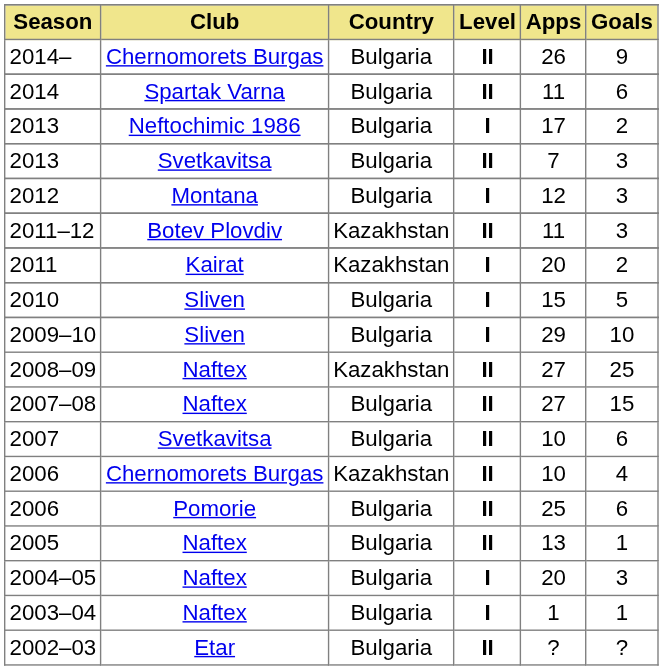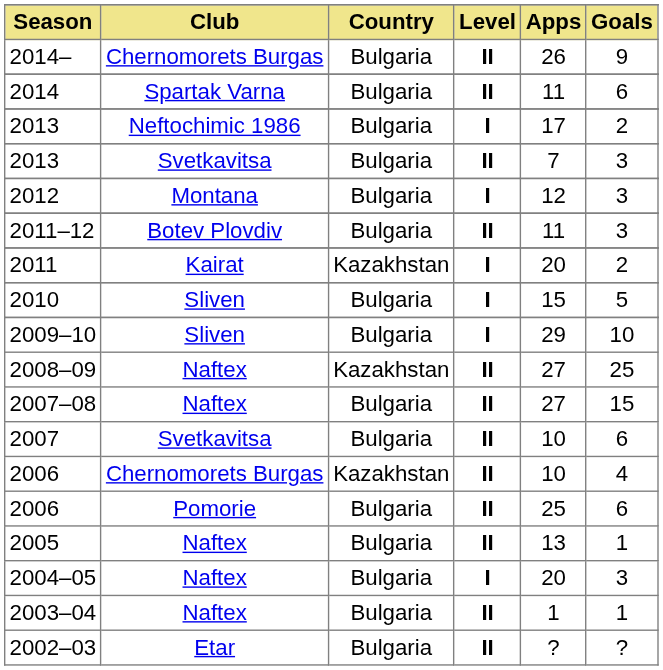 <table border=1 cellpadding=3 style="border-collapse: collapse;">
 <tr align=center style=background:#efefefe>
 </tr>
 <tr ---- bgcolor="#F0E68C" align="center">
 <th>Season</th>
 <th>Club</th>
 <th>Country</th>
 <th>Level</th>
 <th>Apps</th>
 <th>Goals</th>
 </tr>
 <tr>
 <td>2014–</td>
 <td align=center><a href='#'>Chernomorets Burgas</a></td>
 <td align=center>Bulgaria</td>
 <td align=center><strong>II</strong></td>
 <td align=center>26</td>
 <td align=center>9</td>
 </tr>
 <tr>
 </tr>
 <tr>
 <td>2014</td>
 <td align=center><a href='#'>Spartak Varna</a></td>
 <td align=center>Bulgaria</td>
 <td align=center><strong>II</strong></td>
 <td align=center>11</td>
 <td align=center>6</td>
 </tr>
 <tr>
 </tr>
 <tr>
 <td>2013</td>
 <td align=center><a href='#'>Neftochimic 1986</a></td>
 <td align=center>Bulgaria</td>
 <td align=center><strong>I</strong></td>
 <td align=center>17</td>
 <td align=center>2</td>
 </tr>
 <tr>
 </tr>
 <tr>
 <td>2013</td>
 <td align=center><a href='#'>Svetkavitsa</a></td>
 <td align=center>Bulgaria</td>
 <td align=center><strong>II</strong></td>
 <td align=center>7</td>
 <td align=center>3</td>
 </tr>
 <tr>
 </tr>
 <tr>
 <td>2012</td>
 <td align=center><a href='#'>Montana</a></td>
 <td align=center>Bulgaria</td>
 <td align=center><strong>I</strong></td>
 <td align=center>12</td>
 <td align=center>3</td>
 </tr>
 <tr>
 </tr>
 <tr>
 <td>2011–12</td>
 <td align=center><a href='#'>Botev Plovdiv</a></td>
-<td align=center>Kazakhstan</td>
+<td align=center>Bulgaria</td>
 <td align=center><strong>II</strong></td>
 <td align=center>11</td>
 <td align=center>3</td>
 </tr>
 <tr>
 </tr>
 <tr>
 <td>2011</td>
 <td align=center><a href='#'>Kairat</a></td>
 <td align=center>Kazakhstan</td>
 <td align=center><strong>I</strong></td>
 <td align=center>20</td>
 <td align=center>2</td>
 </tr>
 <tr>
 </tr>
 <tr>
 <td>2010</td>
 <td align=center><a href='#'>Sliven</a></td>
 <td align=center>Bulgaria</td>
 <td align=center><strong>I</strong></td>
 <td align=center>15</td>
 <td align=center>5</td>
 </tr>
 <tr>
 </tr>
 <tr>
 <td>2009–10</td>
 <td align=center><a href='#'>Sliven</a></td>
 <td align=center>Bulgaria</td>
 <td align=center><strong>I</strong></td>
 <td align=center>29</td>
 <td align=center>10</td>
 </tr>
 <tr>
 <td>2008–09</td>
 <td align=center><a href='#'>Naftex</a></td>
 <td align=center>Kazakhstan</td>
 <td align=center><strong>II</strong></td>
 <td align=center>27</td>
 <td align=center>25</td>
 </tr>
 <tr bgcolor=>
 <td>2007–08</td>
 <td align=center><a href='#'>Naftex</a></td>
 <td align=center>Bulgaria</td>
 <td align=center><strong>II</strong></td>
 <td align=center>27</td>
 <td align=center>15</td>
 </tr>
 <tr>
 <td>2007</td>
 <td align=center><a href='#'>Svetkavitsa</a></td>
 <td align=center>Bulgaria</td>
 <td align=center><strong>II</strong></td>
 <td align=center>10</td>
 <td align=center>6</td>
 </tr>
 <tr>
 <td>2006</td>
 <td align=center><a href='#'>Chernomorets Burgas</a></td>
 <td align=center>Kazakhstan</td>
 <td align=center><strong>II</strong></td>
 <td align=center>10</td>
 <td align=center>4</td>
 </tr>
 <tr>
 <td>2006</td>
 <td align=center><a href='#'>Pomorie</a></td>
 <td align=center>Bulgaria</td>
 <td align=center><strong>II</strong></td>
 <td align=center>25</td>
 <td align=center>6</td>
 </tr>
 <tr>
 <td>2005</td>
 <td align=center><a href='#'>Naftex</a></td>
 <td align=center>Bulgaria</td>
 <td align=center><strong>II</strong></td>
 <td align=center>13</td>
 <td align=center>1</td>
 </tr>
 <tr>
 <td>2004–05</td>
 <td align=center><a href='#'>Naftex</a></td>
 <td align=center>Bulgaria</td>
 <td align=center><strong>I</strong></td>
 <td align=center>20</td>
 <td align=center>3</td>
 </tr>
 <tr>
 <td>2003–04</td>
 <td align=center><a href='#'>Naftex</a></td>
 <td align=center>Bulgaria</td>
-<td align=center><strong>I</strong></td>
+<td align=center><strong>II</strong></td>
 <td align=center>1</td>
 <td align=center>1</td>
 </tr>
 <tr>
 <td>2002–03</td>
 <td align=center><a href='#'>Etar</a></td>
 <td align=center>Bulgaria</td>
 <td align=center><strong>II</strong></td>
 <td align=center>?</td>
 <td align=center>?</td>
 </tr>
 </table>
